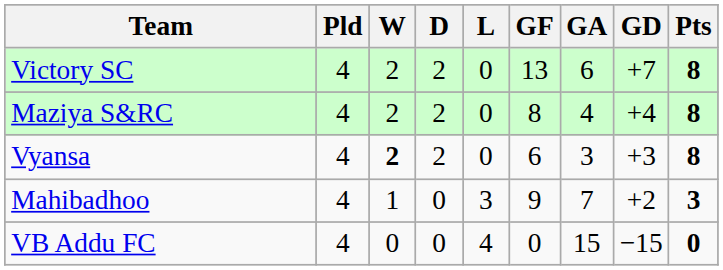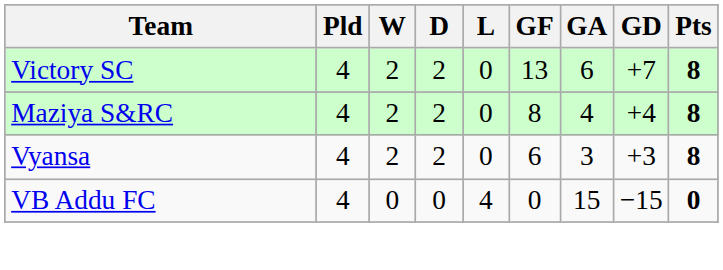 <table class="wikitable" style="text-align:center">
 <tr>
 <th width=175>Team</th>
 <th style="width:20px;" abbr="Played">Pld</th>
 <th style="width:20px;" abbr="Won">W</th>
 <th style="width:20px;" abbr="Drawn">D</th>
 <th style="width:20px;" abbr="Lost">L</th>
 <th style="width:20px;" abbr="Goals for">GF</th>
 <th style="width:20px;" abbr="Goals against">GA</th>
 <th style="width:20px;" abbr="Goal difference">GD</th>
 <th style="width:20px;" abbr="Points">Pts</th>
 </tr>
 <tr style="background:#cfc;">
 <td align=left><a href='#'>Victory SC</a></td>
 <td>4</td>
 <td>2</td>
 <td>2</td>
 <td>0</td>
 <td>13</td>
 <td>6</td>
 <td>+7</td>
 <td><strong>8</strong></td>
 </tr>
 <tr style="background:#cfc;">
 <td align=left><a href='#'>Maziya S&RC</a></td>
 <td>4</td>
 <td>2</td>
 <td>2</td>
 <td>0</td>
 <td>8</td>
 <td>4</td>
 <td>+4</td>
 <td><strong>8</strong></td>
 </tr>
 <tr>
 <td align=left><a href='#'>Vyansa</a></td>
 <td>4</td>
-<td><strong>2</strong></td>
+<td>2</td>
 <td>2</td>
 <td>0</td>
 <td>6</td>
 <td>3</td>
 <td>+3</td>
 <td><strong>8</strong></td>
-</tr>
-<tr>
-<td align=left><a href='#'>Mahibadhoo</a></td>
-<td>4</td>
-<td>1</td>
-<td>0</td>
-<td>3</td>
-<td>9</td>
-<td>7</td>
-<td>+2</td>
-<td><strong>3</strong></td>
 </tr>
 <tr>
 <td align=left><a href='#'>VB Addu FC</a></td>
 <td>4</td>
 <td>0</td>
 <td>0</td>
 <td>4</td>
 <td>0</td>
 <td>15</td>
 <td>−15</td>
 <td><strong>0</strong></td>
 </tr>
 </table>
